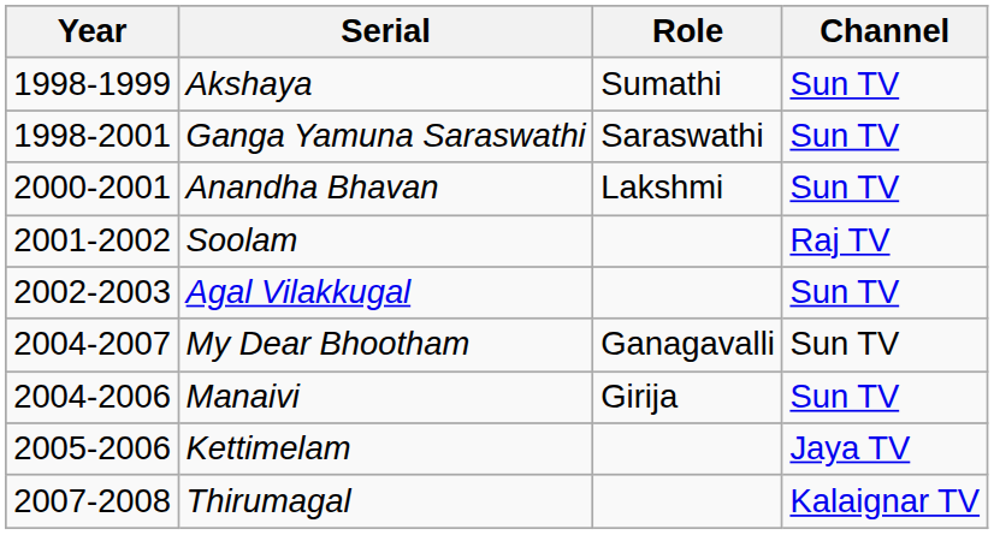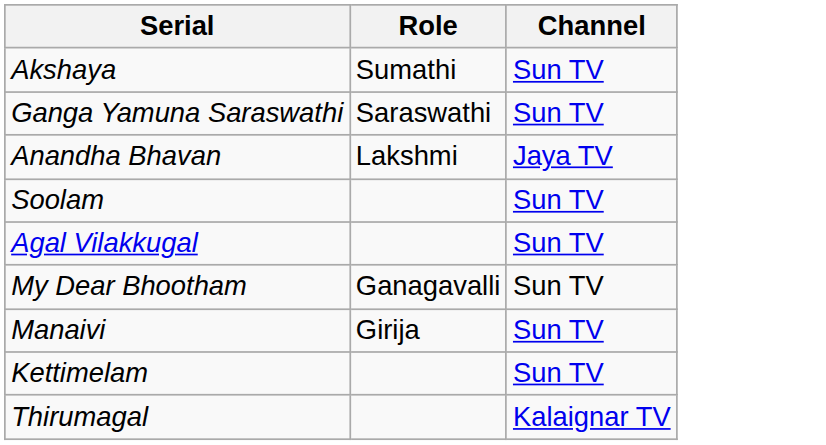 <table class="wikitable sortable">
 <tr>
-<th>Year</th>
 <th>Serial</th>
 <th>Role</th>
 <th>Channel</th>
 </tr>
 <tr>
-<td>1998-1999</td>
 <td><em>Akshaya</em></td>
 <td>Sumathi</td>
 <td><a href='#'>Sun TV</a></td>
 </tr>
 <tr>
-<td>1998-2001</td>
 <td><em>Ganga Yamuna Saraswathi</em></td>
 <td>Saraswathi</td>
 <td><a href='#'>Sun TV</a></td>
 </tr>
 <tr>
-<td>2000-2001</td>
 <td><em>Anandha Bhavan</em></td>
 <td>Lakshmi</td>
+<td><a href='#'>Jaya TV</a></td>
+</tr>
+<tr>
+<td><em>Soolam</em></td>
+<td></td>
 <td><a href='#'>Sun TV</a></td>
 </tr>
 <tr>
-<td>2001-2002</td>
-<td><em>Soolam</em></td>
-<td></td>
-<td><a href='#'>Raj TV</a></td>
-</tr>
-<tr>
-<td>2002-2003</td>
 <td><em><a href='#'>Agal Vilakkugal</a></em></td>
 <td></td>
 <td><a href='#'>Sun TV</a></td>
 </tr>
 <tr>
-<td>2004-2007</td>
 <td><em>My Dear Bhootham</em></td>
 <td>Ganagavalli</td>
 <td>Sun TV</td>
 </tr>
 <tr>
-<td>2004-2006</td>
 <td><em>Manaivi</em></td>
 <td>Girija</td>
 <td><a href='#'>Sun TV</a></td>
 </tr>
 <tr>
-<td>2005-2006</td>
 <td><em>Kettimelam</em></td>
 <td></td>
-<td><a href='#'>Jaya TV</a></td>
+<td><a href='#'>Sun TV</a></td>
 </tr>
 <tr>
-<td>2007-2008</td>
 <td><em>Thirumagal</em></td>
 <td></td>
 <td><a href='#'>Kalaignar TV</a></td>
 </tr>
 </table>
